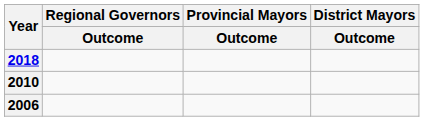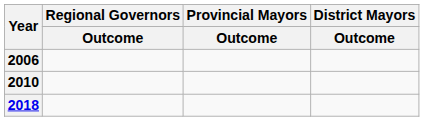 <table class="wikitable">
 <tr>
 <th rowspan="2">Year</th>
 <th>Regional Governors</th>
 <th>Provincial Mayors</th>
 <th>District Mayors</th>
 </tr>
 <tr>
 <th>Outcome</th>
 <th>Outcome</th>
 <th>Outcome</th>
 </tr>
 <tr>
-<th><a href='#'>2018</a></th>
+<th>2006</th>
 <td></td>
 <td></td>
 <td></td>
 </tr>
 <tr>
 <th>2010</th>
 <td></td>
 <td></td>
 <td></td>
 </tr>
 <tr>
-<th>2006</th>
+<th><a href='#'>2018</a></th>
 <td></td>
 <td></td>
 <td></td>
 </tr>
 </table>
